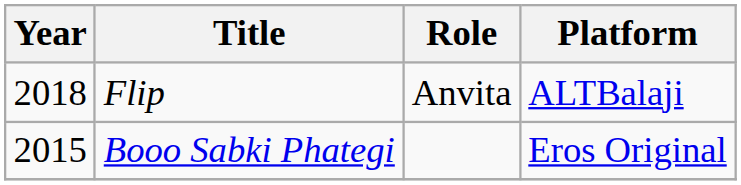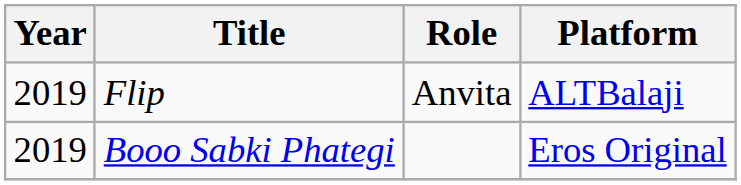 <table class="wikitable">
 <tr>
 <th>Year</th>
 <th>Title</th>
 <th>Role</th>
 <th>Platform</th>
 </tr>
 <tr>
-<td>2018</td>
+<td>2019</td>
 <td><em>Flip</em></td>
 <td>Anvita</td>
 <td><a href='#'>ALTBalaji</a></td>
 </tr>
 <tr>
-<td>2015</td>
+<td>2019</td>
 <td><em><a href='#'>Booo Sabki Phategi</a></em></td>
 <td></td>
 <td><a href='#'>Eros Original</a></td>
 </tr>
 <tr>
 </tr>
 </table>
